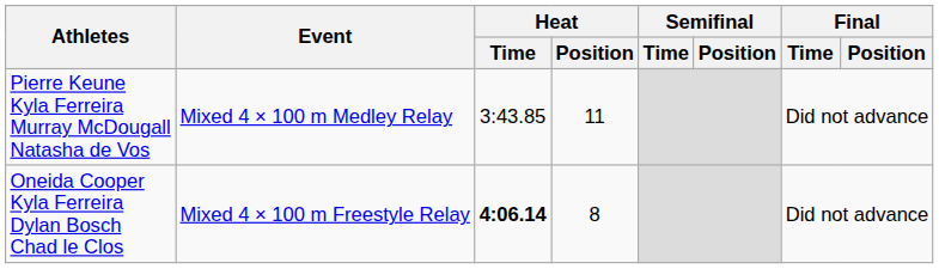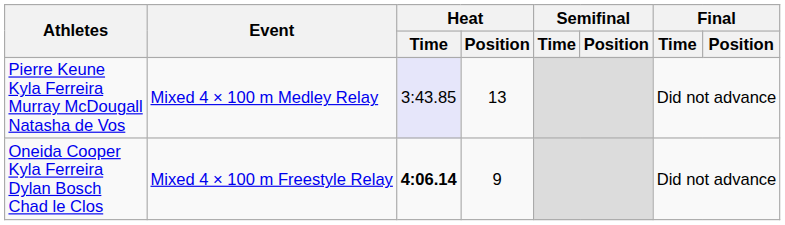 <table class="wikitable" border="1" style="font-size:90%">
 <tr>
 <th rowspan=2>Athletes</th>
 <th rowspan=2>Event</th>
 <th colspan=2>Heat</th>
 <th colspan=2>Semifinal</th>
 <th colspan=2>Final</th>
 </tr>
 <tr>
 <th>Time</th>
 <th>Position</th>
 <th>Time</th>
 <th>Position</th>
 <th>Time</th>
 <th>Position</th>
 </tr>
 <tr>
 <td><a href='#'>Pierre Keune</a><br><a href='#'>Kyla Ferreira</a><br><a href='#'>Murray McDougall</a><br><a href='#'>Natasha de Vos</a></td>
 <td><a href='#'>Mixed 4 × 100 m Medley Relay</a></td>
-<td align=center>3:43.85</td>
-<td align=center>11</td>
+<td align=center style="background: lavender;">3:43.85</td>
+<td align=center>13</td>
 <td colspan=2 bgcolor=#DCDCDC></td>
 <td colspan="2" align=center>Did not advance</td>
 </tr>
 <tr>
 <td><a href='#'>Oneida Cooper</a><br><a href='#'>Kyla Ferreira</a><br><a href='#'>Dylan Bosch</a><br><a href='#'>Chad le Clos</a></td>
 <td><a href='#'>Mixed 4 × 100 m Freestyle Relay</a></td>
 <td align=center><strong>4:06.14</strong></td>
-<td align=center>8</td>
+<td align=center>9</td>
 <td colspan=2 bgcolor=#DCDCDC></td>
 <td colspan="2" align=center>Did not advance</td>
 </tr>
 </table>
